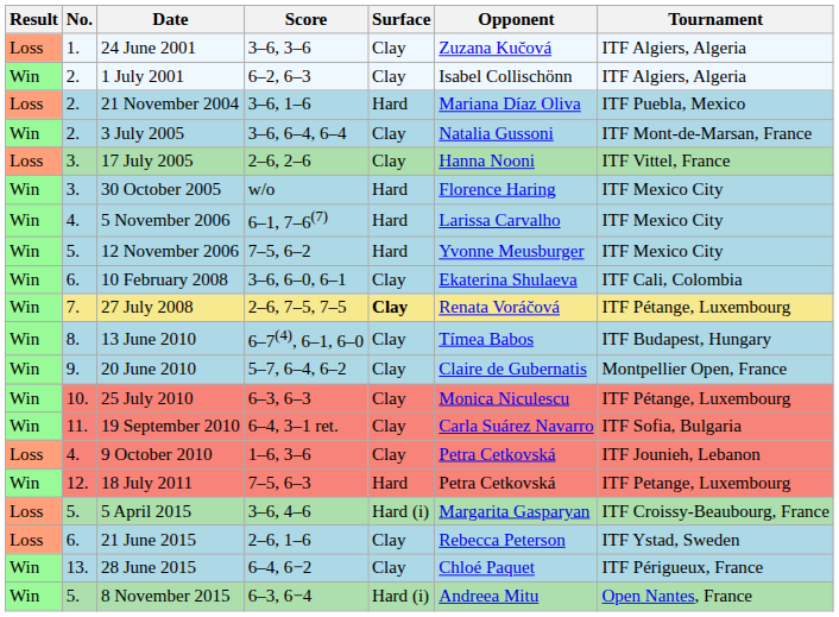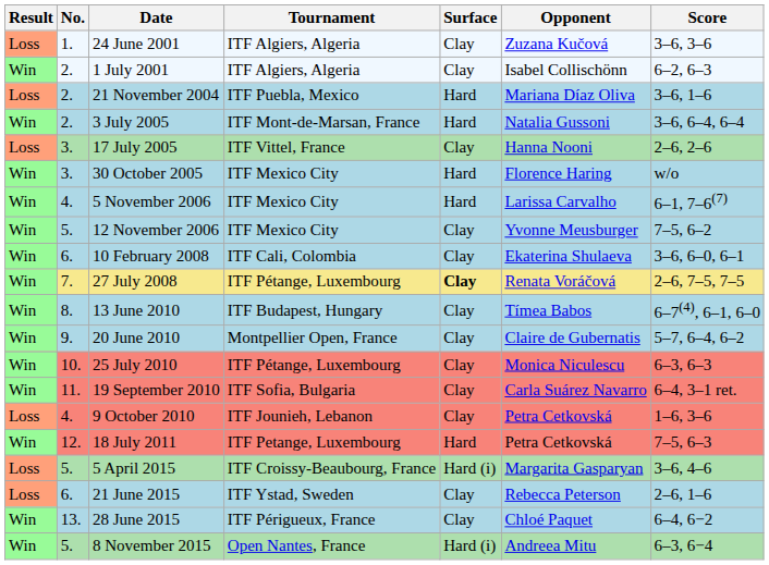 <table class="sortable wikitable">
 <tr>
 <th>Result</th>
 <th>No.</th>
 <th>Date</th>
-<th class="unsortable">Score</th>
+<th>Tournament</th>
 <th>Surface</th>
 <th>Opponent</th>
-<th>Tournament</th>
+<th class="unsortable">Score</th>
 </tr>
 <tr bgcolor=#f0f8ff>
 <td bgcolor=FFA07A>Loss</td>
 <td>1.</td>
 <td>24 June 2001</td>
-<td>3–6, 3–6</td>
+<td>ITF Algiers, Algeria</td>
 <td>Clay</td>
 <td> <a href='#'>Zuzana Kučová</a></td>
-<td>ITF Algiers, Algeria</td>
+<td>3–6, 3–6</td>
 </tr>
 <tr bgcolor=#f0f8ff>
 <td bgcolor=#98fb98>Win</td>
 <td>2.</td>
 <td>1 July 2001</td>
-<td>6–2, 6–3</td>
+<td>ITF Algiers, Algeria</td>
 <td>Clay</td>
 <td> Isabel Collischönn</td>
-<td>ITF Algiers, Algeria</td>
+<td>6–2, 6–3</td>
 </tr>
 <tr bgcolor=lightblue>
 <td bgcolor=FFA07A>Loss</td>
 <td>2.</td>
 <td>21 November 2004</td>
-<td>3–6, 1–6</td>
+<td>ITF Puebla, Mexico</td>
 <td>Hard</td>
 <td> <a href='#'>Mariana Díaz Oliva</a></td>
-<td>ITF Puebla, Mexico</td>
+<td>3–6, 1–6</td>
 </tr>
 <tr bgcolor=lightblue>
 <td bgcolor=#98fb98>Win</td>
 <td>2.</td>
 <td>3 July 2005</td>
+<td>ITF Mont-de-Marsan, France</td>
+<td>Hard</td>
+<td> <a href='#'>Natalia Gussoni</a></td>
 <td>3–6, 6–4, 6–4</td>
-<td>Clay</td>
-<td> <a href='#'>Natalia Gussoni</a></td>
-<td>ITF Mont-de-Marsan, France</td>
 </tr>
 <tr bgcolor=#ADDFAD>
 <td bgcolor=FFA07A>Loss</td>
 <td>3.</td>
 <td>17 July 2005</td>
-<td>2–6, 2–6</td>
+<td>ITF Vittel, France</td>
 <td>Clay</td>
 <td> <a href='#'>Hanna Nooni</a></td>
-<td>ITF Vittel, France</td>
+<td>2–6, 2–6</td>
 </tr>
 <tr bgcolor=lightblue>
 <td bgcolor=#98fb98>Win</td>
 <td>3.</td>
 <td>30 October 2005</td>
-<td>w/o</td>
+<td>ITF Mexico City</td>
 <td>Hard</td>
 <td> <a href='#'>Florence Haring</a></td>
-<td>ITF Mexico City</td>
+<td>w/o</td>
 </tr>
 <tr bgcolor=lightblue>
 <td bgcolor=#98fb98>Win</td>
 <td>4.</td>
 <td>5 November 2006</td>
-<td>6–1, 7–6<sup>(7)</sup></td>
+<td>ITF Mexico City</td>
 <td>Hard</td>
 <td> <a href='#'>Larissa Carvalho</a></td>
-<td>ITF Mexico City</td>
+<td>6–1, 7–6<sup>(7)</sup></td>
 </tr>
 <tr bgcolor=lightblue>
 <td bgcolor=#98fb98>Win</td>
 <td>5.</td>
 <td>12 November 2006</td>
+<td>ITF Mexico City</td>
+<td>Clay</td>
+<td> <a href='#'>Yvonne Meusburger</a></td>
 <td>7–5, 6–2</td>
-<td>Hard</td>
-<td> <a href='#'>Yvonne Meusburger</a></td>
-<td>ITF Mexico City</td>
 </tr>
 <tr bgcolor=lightblue>
 <td bgcolor=#98fb98>Win</td>
 <td>6.</td>
 <td>10 February 2008</td>
-<td>3–6, 6–0, 6–1</td>
+<td>ITF Cali, Colombia</td>
 <td>Clay</td>
 <td> <a href='#'>Ekaterina Shulaeva</a></td>
-<td>ITF Cali, Colombia</td>
+<td>3–6, 6–0, 6–1</td>
 </tr>
 <tr bgcolor=#F7E98E>
 <td bgcolor=#98fb98>Win</td>
 <td>7.</td>
 <td>27 July 2008</td>
-<td>2–6, 7–5, 7–5</td>
+<td>ITF Pétange, Luxembourg</td>
 <td><strong>Clay</strong></td>
 <td> <a href='#'>Renata Voráčová</a></td>
-<td>ITF Pétange, Luxembourg</td>
+<td>2–6, 7–5, 7–5</td>
 </tr>
 <tr bgcolor=lightblue>
 <td bgcolor=#98fb98>Win</td>
 <td>8.</td>
 <td>13 June 2010</td>
-<td>6–7<sup>(4)</sup>, 6–1, 6–0</td>
+<td>ITF Budapest, Hungary</td>
 <td>Clay</td>
 <td> <a href='#'>Tímea Babos</a></td>
-<td>ITF Budapest, Hungary</td>
+<td>6–7<sup>(4)</sup>, 6–1, 6–0</td>
 </tr>
 <tr bgcolor=lightblue>
 <td bgcolor=#98fb98>Win</td>
 <td>9.</td>
 <td>20 June 2010</td>
-<td>5–7, 6–4, 6–2</td>
+<td>Montpellier Open, France</td>
 <td>Clay</td>
 <td> <a href='#'>Claire de Gubernatis</a></td>
-<td>Montpellier Open, France</td>
+<td>5–7, 6–4, 6–2</td>
 </tr>
 <tr bgcolor=#F88379>
 <td bgcolor=#98fb98>Win</td>
 <td>10.</td>
 <td>25 July 2010</td>
-<td>6–3, 6–3</td>
+<td>ITF Pétange, Luxembourg</td>
 <td>Clay</td>
 <td> <a href='#'>Monica Niculescu</a></td>
-<td>ITF Pétange, Luxembourg</td>
+<td>6–3, 6–3</td>
 </tr>
 <tr bgcolor=#F88379>
 <td bgcolor=#98fb98>Win</td>
 <td>11.</td>
 <td>19 September 2010</td>
-<td>6–4, 3–1 ret.</td>
+<td>ITF Sofia, Bulgaria</td>
 <td>Clay</td>
 <td> <a href='#'>Carla Suárez Navarro</a></td>
-<td>ITF Sofia, Bulgaria</td>
+<td>6–4, 3–1 ret.</td>
 </tr>
 <tr bgcolor=#F88379>
 <td bgcolor=FFA07A>Loss</td>
 <td>4.</td>
 <td>9 October 2010</td>
-<td>1–6, 3–6</td>
+<td>ITF Jounieh, Lebanon</td>
 <td>Clay</td>
 <td> <a href='#'>Petra Cetkovská</a></td>
-<td>ITF Jounieh, Lebanon</td>
+<td>1–6, 3–6</td>
 </tr>
 <tr bgcolor=#F88379>
 <td bgcolor=#98fb98>Win</td>
 <td>12.</td>
 <td>18 July 2011</td>
-<td>7–5, 6–3</td>
+<td>ITF Petange, Luxembourg</td>
 <td>Hard</td>
 <td> Petra Cetkovská</td>
-<td>ITF Petange, Luxembourg</td>
+<td>7–5, 6–3</td>
 </tr>
 <tr bgcolor="#addfad">
 <td bgcolor=FFA07A>Loss</td>
 <td>5.</td>
 <td>5 April 2015</td>
-<td>3–6, 4–6</td>
+<td>ITF Croissy-Beaubourg, France</td>
 <td>Hard (i)</td>
 <td> <a href='#'>Margarita Gasparyan</a></td>
-<td>ITF Croissy-Beaubourg, France</td>
+<td>3–6, 4–6</td>
 </tr>
 <tr style="background:lightblue;">
 <td bgcolor=FFA07A>Loss</td>
 <td>6.</td>
 <td>21 June 2015</td>
-<td>2–6, 1–6</td>
+<td>ITF Ystad, Sweden</td>
 <td>Clay</td>
 <td> <a href='#'>Rebecca Peterson</a></td>
-<td>ITF Ystad, Sweden</td>
+<td>2–6, 1–6</td>
 </tr>
 <tr style="background:lightblue;">
 <td bgcolor=#98fb98>Win</td>
 <td>13.</td>
 <td>28 June 2015</td>
-<td>6–4, 6−2</td>
+<td>ITF Périgueux, France</td>
 <td>Clay</td>
 <td> <a href='#'>Chloé Paquet</a></td>
-<td>ITF Périgueux, France</td>
+<td>6–4, 6−2</td>
 </tr>
 <tr bgcolor="#ADDFAD">
 <td bgcolor=#98fb98>Win</td>
 <td>5.</td>
 <td>8 November 2015</td>
-<td>6–3, 6−4</td>
+<td><a href='#'>Open Nantes</a>, France</td>
 <td>Hard (i)</td>
 <td> <a href='#'>Andreea Mitu</a></td>
-<td><a href='#'>Open Nantes</a>, France</td>
+<td>6–3, 6−4</td>
 </tr>
 </table>
